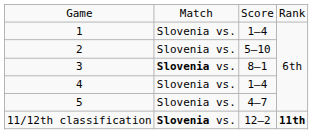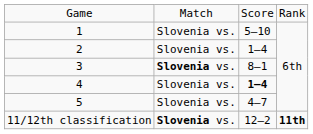 <table class="wikitable">
 <tr>
 <td style="text-align:center;">Game</td>
 <td style="text-align:center;">Match</td>
 <td style="text-align:center;">Score</td>
 <td style="text-align:center;">Rank</td>
 </tr>
 <tr>
 <td style="text-align:center;">1</td>
 <td>Slovenia vs. <strong></strong></td>
-<td style="text-align:center;">1–4</td>
+<td style="text-align:center;">5–10</td>
 <td rowspan="5" style="text-align:center;">6th</td>
 </tr>
 <tr>
 <td style="text-align:center;">2</td>
 <td>Slovenia vs. <strong></strong></td>
-<td style="text-align:center;">5–10</td>
+<td style="text-align:center;">1–4</td>
 </tr>
 <tr>
 <td style="text-align:center;">3</td>
 <td><strong>Slovenia</strong> vs. </td>
 <td style="text-align:center;">8–1</td>
 </tr>
 <tr>
 <td style="text-align:center;">4</td>
 <td>Slovenia vs. <strong></strong></td>
-<td style="text-align:center;">1–4</td>
+<td style="text-align:center;"><strong>1–4</strong></td>
 </tr>
 <tr>
 <td style="text-align:center;">5</td>
 <td>Slovenia vs. <strong></strong></td>
 <td style="text-align:center;">4–7</td>
 </tr>
 <tr>
 <td style="text-align:center;">11/12th classification</td>
 <td><strong>Slovenia</strong> vs. </td>
 <td style="text-align:center;">12–2</td>
 <td style="text-align:center;"><strong>11th</strong></td>
 </tr>
 </table>
